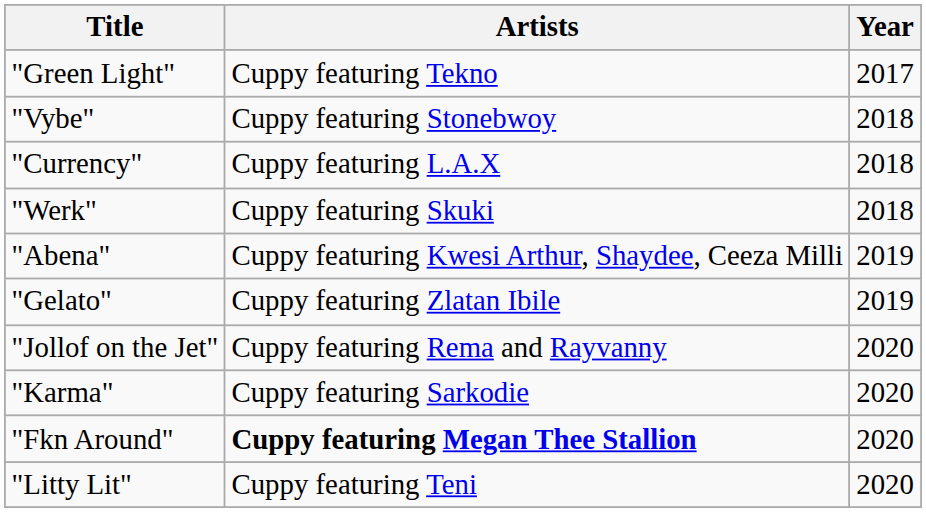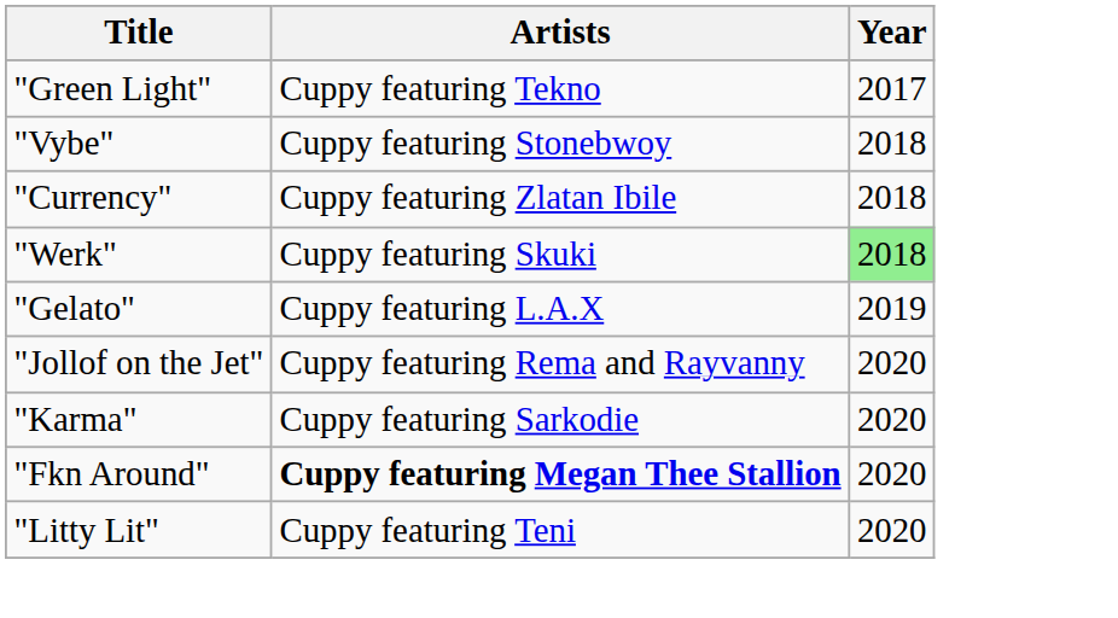 <table class="wikitable">
 <tr>
 <th>Title</th>
 <th>Artists</th>
 <th>Year</th>
 </tr>
 <tr>
 <td>"Green Light"</td>
 <td>Cuppy featuring <a href='#'>Tekno</a></td>
 <td>2017</td>
 </tr>
 <tr>
 <td>"Vybe"</td>
 <td>Cuppy featuring <a href='#'>Stonebwoy</a></td>
 <td>2018</td>
 </tr>
 <tr>
 <td>"Currency"</td>
-<td>Cuppy featuring <a href='#'>L.A.X</a></td>
+<td>Cuppy featuring <a href='#'>Zlatan Ibile</a></td>
 <td>2018</td>
 </tr>
 <tr>
 <td>"Werk"</td>
 <td>Cuppy featuring <a href='#'>Skuki</a></td>
-<td>2018</td>
-</tr>
-<tr>
-<td>"Abena"</td>
-<td>Cuppy featuring <a href='#'>Kwesi Arthur</a>, <a href='#'>Shaydee</a>, Ceeza Milli</td>
-<td>2019</td>
+<td style="background: lightgreen;">2018</td>
 </tr>
 <tr>
 <td>"Gelato"</td>
-<td>Cuppy featuring <a href='#'>Zlatan Ibile</a></td>
+<td>Cuppy featuring <a href='#'>L.A.X</a></td>
 <td>2019</td>
 </tr>
 <tr>
 <td>"Jollof on the Jet"</td>
 <td>Cuppy featuring <a href='#'>Rema</a> and <a href='#'>Rayvanny</a></td>
 <td>2020</td>
 </tr>
 <tr>
 <td>"Karma"</td>
 <td>Cuppy featuring <a href='#'>Sarkodie</a></td>
 <td>2020</td>
 </tr>
 <tr>
 <td>"Fkn Around"</td>
 <td><strong>Cuppy featuring <a href='#'>Megan Thee Stallion</a></strong></td>
 <td>2020</td>
 </tr>
 <tr>
 <td>"Litty Lit"</td>
 <td>Cuppy featuring <a href='#'>Teni</a></td>
 <td>2020</td>
 </tr>
 </table>
